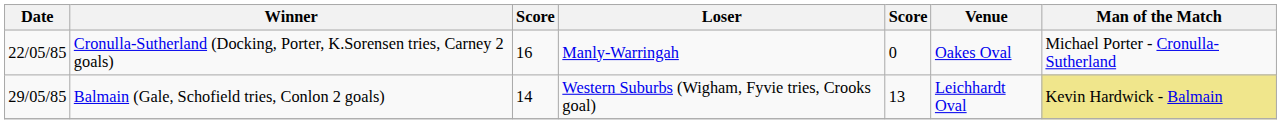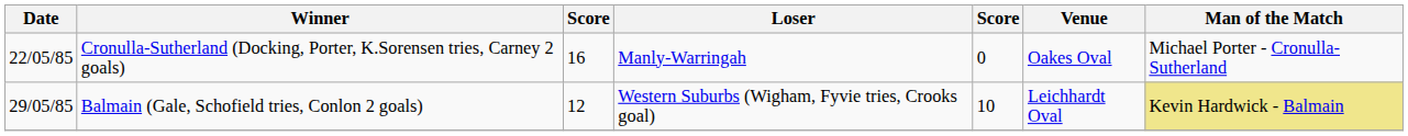 <table class="wikitable">
 <tr>
 <th>Date</th>
 <th>Winner</th>
 <th>Score</th>
 <th>Loser</th>
 <th>Score</th>
 <th>Venue</th>
 <th>Man of the Match</th>
 </tr>
 <tr>
 <td>22/05/85</td>
 <td> <a href='#'>Cronulla-Sutherland</a> (Docking, Porter, K.Sorensen tries, Carney 2 goals)</td>
 <td>16</td>
 <td> <a href='#'>Manly-Warringah</a></td>
 <td>0</td>
 <td><a href='#'>Oakes Oval</a></td>
 <td>Michael Porter - <a href='#'>Cronulla-Sutherland</a></td>
 </tr>
 <tr>
 <td>29/05/85</td>
 <td> <a href='#'>Balmain</a> (Gale, Schofield tries, Conlon 2 goals)</td>
-<td>14</td>
+<td>12</td>
 <td> <a href='#'>Western Suburbs</a> (Wigham, Fyvie tries, Crooks goal)</td>
-<td>13</td>
+<td>10</td>
 <td><a href='#'>Leichhardt Oval</a></td>
 <td style="background: khaki;">Kevin Hardwick - <a href='#'>Balmain</a></td>
 </tr>
 <tr>
 </tr>
 </table>
